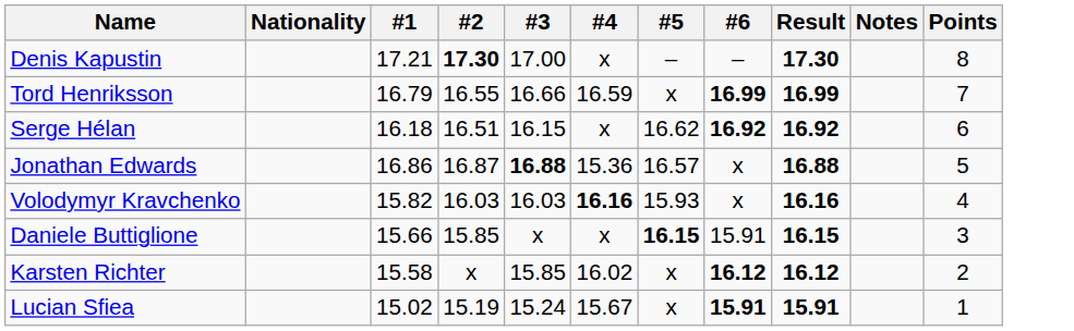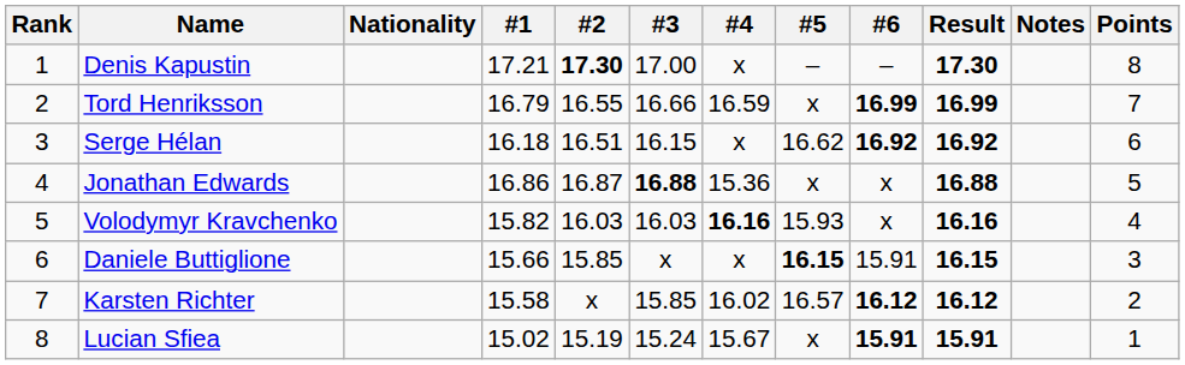 <table class="wikitable sortable" style="text-align:center">
 <tr>
+<th>Rank</th>
 <th>Name</th>
 <th>Nationality</th>
 <th>#1</th>
 <th>#2</th>
 <th>#3</th>
 <th>#4</th>
 <th>#5</th>
 <th>#6</th>
 <th>Result</th>
 <th>Notes</th>
 <th>Points</th>
 </tr>
 <tr>
+<td>1</td>
 <td align=left><a href='#'>Denis Kapustin</a></td>
 <td align=left></td>
 <td>17.21</td>
 <td><strong>17.30</strong></td>
 <td>17.00</td>
 <td>x</td>
 <td>–</td>
 <td>–</td>
 <td><strong>17.30</strong></td>
 <td></td>
 <td>8</td>
 </tr>
 <tr>
+<td>2</td>
 <td align=left><a href='#'>Tord Henriksson</a></td>
 <td align=left></td>
 <td>16.79</td>
 <td>16.55</td>
 <td>16.66</td>
 <td>16.59</td>
 <td>x</td>
 <td><strong>16.99</strong></td>
 <td><strong>16.99</strong></td>
 <td></td>
 <td>7</td>
 </tr>
 <tr>
+<td>3</td>
 <td align=left><a href='#'>Serge Hélan</a></td>
 <td align=left></td>
 <td>16.18</td>
 <td>16.51</td>
 <td>16.15</td>
 <td>x</td>
 <td>16.62</td>
 <td><strong>16.92</strong></td>
 <td><strong>16.92</strong></td>
 <td></td>
 <td>6</td>
 </tr>
 <tr>
+<td>4</td>
 <td align=left><a href='#'>Jonathan Edwards</a></td>
 <td align=left></td>
 <td>16.86</td>
 <td>16.87</td>
 <td><strong>16.88</strong></td>
 <td>15.36</td>
-<td>16.57</td>
+<td>x</td>
 <td>x</td>
 <td><strong>16.88</strong></td>
 <td></td>
 <td>5</td>
 </tr>
 <tr>
+<td>5</td>
 <td align=left><a href='#'>Volodymyr Kravchenko</a></td>
 <td align=left></td>
 <td>15.82</td>
 <td>16.03</td>
 <td>16.03</td>
 <td><strong>16.16</strong></td>
 <td>15.93</td>
 <td>x</td>
 <td><strong>16.16</strong></td>
 <td></td>
 <td>4</td>
 </tr>
 <tr>
+<td>6</td>
 <td align=left><a href='#'>Daniele Buttiglione</a></td>
 <td align=left></td>
 <td>15.66</td>
 <td>15.85</td>
 <td>x</td>
 <td>x</td>
 <td><strong>16.15</strong></td>
 <td>15.91</td>
 <td><strong>16.15</strong></td>
 <td></td>
 <td>3</td>
 </tr>
 <tr>
+<td>7</td>
 <td align=left><a href='#'>Karsten Richter</a></td>
 <td align=left></td>
 <td>15.58</td>
 <td>x</td>
 <td>15.85</td>
 <td>16.02</td>
-<td>x</td>
+<td>16.57</td>
 <td><strong>16.12</strong></td>
 <td><strong>16.12</strong></td>
 <td></td>
 <td>2</td>
 </tr>
 <tr>
+<td>8</td>
 <td align=left><a href='#'>Lucian Sfiea</a></td>
 <td align=left></td>
 <td>15.02</td>
 <td>15.19</td>
 <td>15.24</td>
 <td>15.67</td>
 <td>x</td>
 <td><strong>15.91</strong></td>
 <td><strong>15.91</strong></td>
 <td></td>
 <td>1</td>
 </tr>
 </table>
